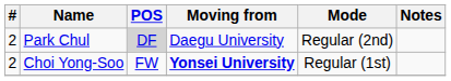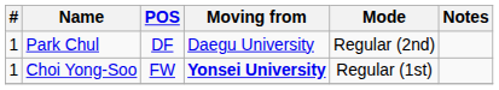 <table class="wikitable sortable" style="text-align:center">
 <tr>
 <th>#</th>
 <th>Name</th>
 <th><a href='#'>POS</a></th>
 <th>Moving from</th>
 <th>Mode</th>
 <th>Notes</th>
 </tr>
 <tr>
-<td>2</td>
+<td>1</td>
 <td align=left> <a href='#'>Park Chul</a></td>
-<td style="background: lightgrey;"><a href='#'>DF</a></td>
+<td><a href='#'>DF</a></td>
 <td align=left> <a href='#'>Daegu University</a></td>
 <td>Regular (2nd)</td>
 <td></td>
 </tr>
 <tr>
-<td>2</td>
+<td>1</td>
 <td align=left> <a href='#'>Choi Yong-Soo</a></td>
 <td><a href='#'>FW</a></td>
 <td align=left><strong> <a href='#'>Yonsei University</a></strong></td>
 <td>Regular (1st)</td>
 <td></td>
 </tr>
 <tr>
 </tr>
 </table>
